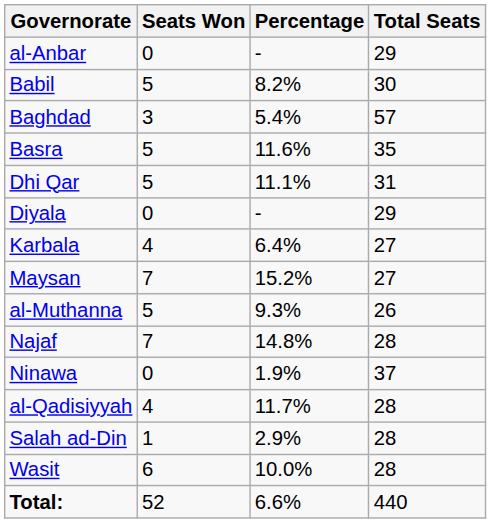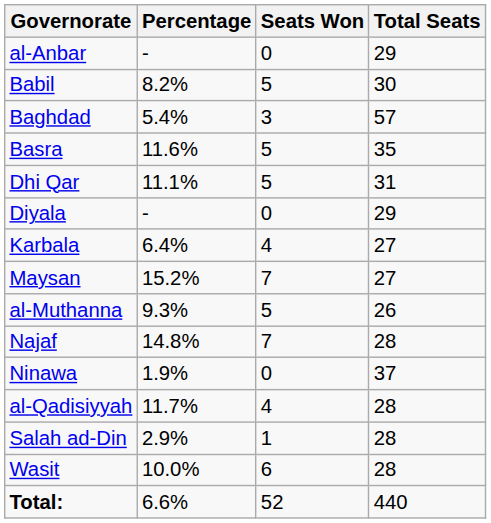 <table class="wikitable" style="border:1px solid #8888aa; background:#f8f8f8; padding:0; font-size:90%;">
 <tr>
 <th>Governorate</th>
+<th>Percentage</th>
 <th>Seats Won</th>
-<th>Percentage</th>
 <th>Total Seats</th>
 </tr>
 <tr>
 <td><a href='#'>al-Anbar</a></td>
+<td>-</td>
 <td>0</td>
-<td>-</td>
 <td>29</td>
 </tr>
 <tr>
 <td><a href='#'>Babil</a></td>
+<td>8.2%</td>
 <td>5</td>
-<td>8.2%</td>
 <td>30</td>
 </tr>
 <tr>
 <td><a href='#'>Baghdad</a></td>
+<td>5.4%</td>
 <td>3</td>
-<td>5.4%</td>
 <td>57</td>
 </tr>
 <tr>
 <td><a href='#'>Basra</a></td>
+<td>11.6%</td>
 <td>5</td>
-<td>11.6%</td>
 <td>35</td>
 </tr>
 <tr>
 <td><a href='#'>Dhi Qar</a></td>
+<td>11.1%</td>
 <td>5</td>
-<td>11.1%</td>
 <td>31</td>
 </tr>
 <tr>
 <td><a href='#'>Diyala</a></td>
+<td>-</td>
 <td>0</td>
-<td>-</td>
 <td>29</td>
 </tr>
 <tr>
 <td><a href='#'>Karbala</a></td>
+<td>6.4%</td>
 <td>4</td>
-<td>6.4%</td>
 <td>27</td>
 </tr>
 <tr>
 <td><a href='#'>Maysan</a></td>
+<td>15.2%</td>
 <td>7</td>
-<td>15.2%</td>
 <td>27</td>
 </tr>
 <tr>
 <td><a href='#'>al-Muthanna</a></td>
+<td>9.3%</td>
 <td>5</td>
-<td>9.3%</td>
 <td>26</td>
 </tr>
 <tr>
 <td><a href='#'>Najaf</a></td>
+<td>14.8%</td>
 <td>7</td>
-<td>14.8%</td>
 <td>28</td>
 </tr>
 <tr>
 <td><a href='#'>Ninawa</a></td>
+<td>1.9%</td>
 <td>0</td>
-<td>1.9%</td>
 <td>37</td>
 </tr>
 <tr>
 <td><a href='#'>al-Qadisiyyah</a></td>
+<td>11.7%</td>
 <td>4</td>
-<td>11.7%</td>
 <td>28</td>
 </tr>
 <tr>
 <td><a href='#'>Salah ad-Din</a></td>
+<td>2.9%</td>
 <td>1</td>
-<td>2.9%</td>
 <td>28</td>
 </tr>
 <tr>
 <td><a href='#'>Wasit</a></td>
+<td>10.0%</td>
 <td>6</td>
-<td>10.0%</td>
 <td>28</td>
 </tr>
 <tr>
 <td><strong>Total:</strong></td>
+<td>6.6%</td>
 <td>52</td>
-<td>6.6%</td>
 <td>440</td>
 </tr>
 </table>
